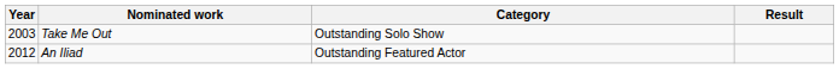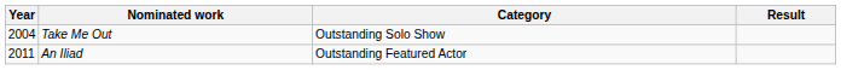 <table class=wikitable>
 <tr>
 <th width=4%>Year</th>
 <th width=33%>Nominated work</th>
 <th width=51%>Category</th>
 <th width=12%>Result</th>
 </tr>
 <tr>
-<td>2003</td>
+<td>2004</td>
 <td><em>Take Me Out</em></td>
 <td>Outstanding Solo Show</td>
 <td></td>
 </tr>
 <tr>
-<td>2012</td>
+<td>2011</td>
 <td><em>An Iliad</em></td>
 <td>Outstanding Featured Actor</td>
 <td></td>
 </tr>
 </table>
